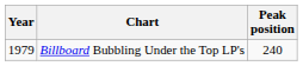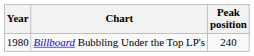 <table class="wikitable" style="text-align:center">
 <tr>
 <th>Year</th>
 <th>Chart</th>
 <th>Peak<br>position</th>
 </tr>
 <tr>
-<td>1979</td>
+<td>1980</td>
 <td align="left"><em><a href='#'>Billboard</a></em> Bubbling Under the Top LP's</td>
 <td>240</td>
 </tr>
 </table>
